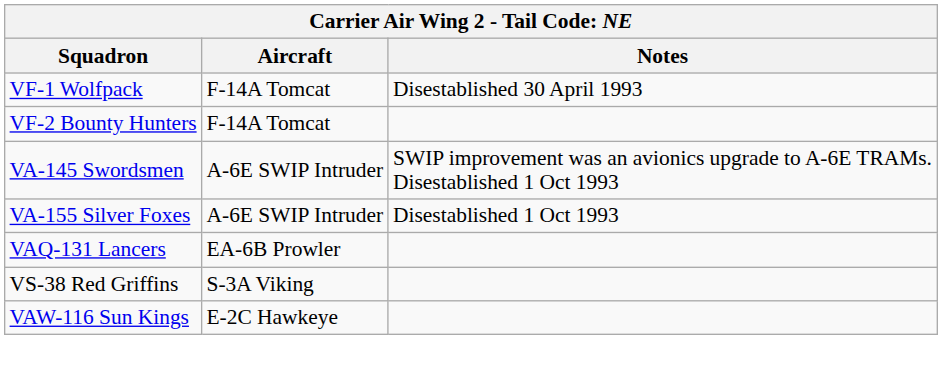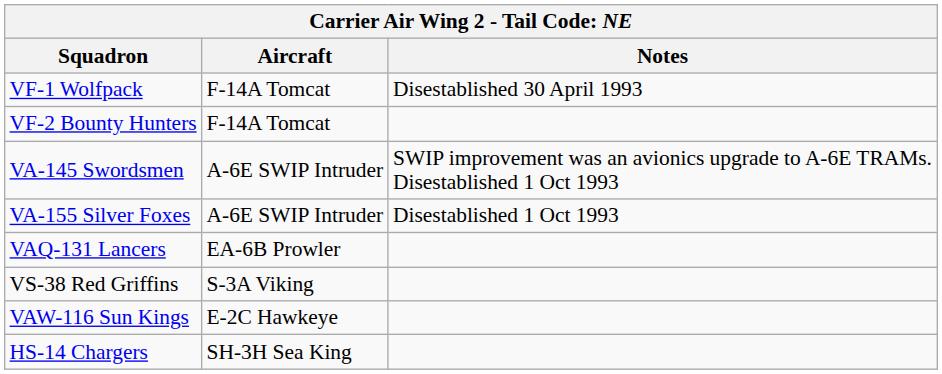 <table class="wikitable">
 <tr>
 <th colspan="3">Carrier Air Wing 2 - Tail Code: <em>NE</em></th>
 </tr>
 <tr>
 <th>Squadron</th>
 <th>Aircraft</th>
 <th>Notes</th>
 </tr>
 <tr>
 <td><a href='#'>VF-1 Wolfpack</a></td>
 <td>F-14A Tomcat</td>
 <td>Disestablished 30 April 1993</td>
 </tr>
 <tr>
 <td><a href='#'>VF-2 Bounty Hunters</a></td>
 <td>F-14A Tomcat</td>
 <td></td>
 </tr>
 <tr>
 <td><a href='#'>VA-145 Swordsmen</a></td>
 <td>A-6E SWIP Intruder</td>
 <td>SWIP improvement was an avionics upgrade to A-6E TRAMs.<br>Disestablished 1 Oct 1993</td>
 </tr>
 <tr>
 <td><a href='#'>VA-155 Silver Foxes</a></td>
 <td>A-6E SWIP Intruder</td>
 <td>Disestablished 1 Oct 1993</td>
 </tr>
 <tr>
 <td><a href='#'>VAQ-131 Lancers</a></td>
 <td>EA-6B Prowler</td>
 <td></td>
 </tr>
 <tr>
 <td>VS-38 Red Griffins</td>
 <td>S-3A Viking</td>
 <td></td>
 </tr>
 <tr>
 <td><a href='#'>VAW-116 Sun Kings</a></td>
 <td>E-2C Hawkeye</td>
 <td></td>
 </tr>
+<tr>
+<td><a href='#'>HS-14 Chargers</a></td>
+<td>SH-3H Sea King</td>
+<td></td>
+</tr>
 </table>
